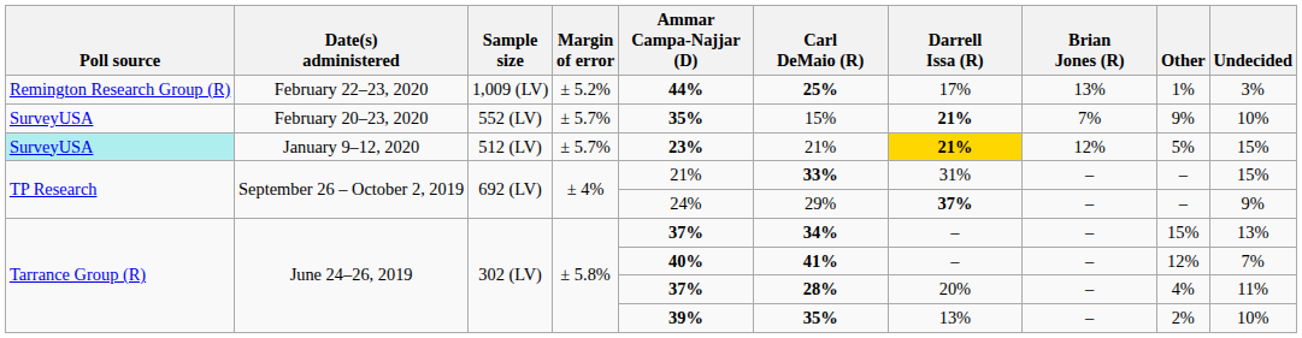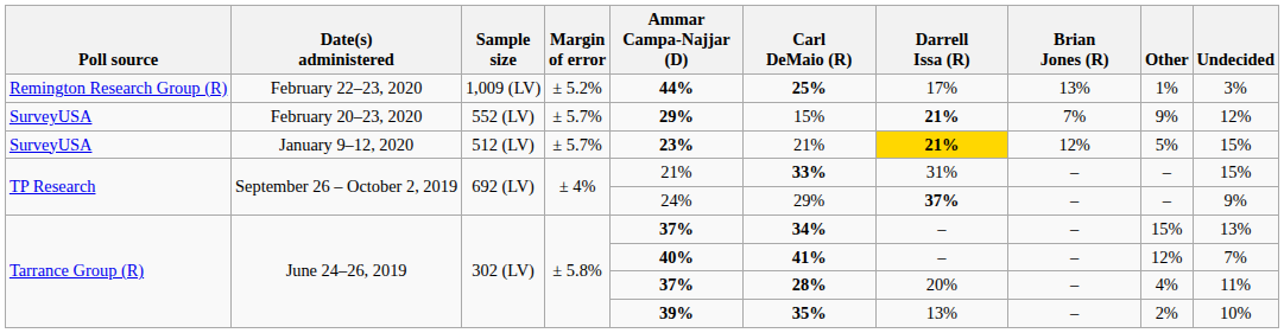 <table class="wikitable" style="font-size:90%;text-align:center;">
 <tr valign=bottom>
 <th>Poll source</th>
 <th>Date(s)<br>administered</th>
 <th>Sample<br>size</th>
 <th>Margin<br>of error</th>
 <th style="width:105px;">Ammar<br>Campa-Najjar (D)</th>
 <th style="width:105px;">Carl<br>DeMaio (R)</th>
 <th style="width:105px;">Darrell<br>Issa (R)</th>
 <th style="width:105px;">Brian<br>Jones (R)</th>
 <th>Other</th>
 <th>Undecided</th>
 </tr>
 <tr>
 <td style="text-align:left;"><a href='#'>Remington Research Group (R)</a></td>
 <td>February 22–23, 2020</td>
 <td>1,009 (LV)</td>
 <td>± 5.2%</td>
 <td><strong>44%</strong></td>
 <td><strong>25%</strong></td>
 <td>17%</td>
 <td>13%</td>
 <td>1%</td>
 <td>3%</td>
 </tr>
 <tr>
 <td style="text-align:left;"><a href='#'>SurveyUSA</a></td>
 <td>February 20–23, 2020</td>
 <td>552 (LV)</td>
 <td>± 5.7%</td>
-<td><strong>35%</strong></td>
+<td><strong>29%</strong></td>
 <td>15%</td>
 <td><strong>21%</strong></td>
 <td>7%</td>
 <td>9%</td>
-<td>10%</td>
+<td>12%</td>
 </tr>
 <tr>
-<td style="background: paleturquoise; text-align:left;"><a href='#'>SurveyUSA</a></td>
+<td style="text-align:left;"><a href='#'>SurveyUSA</a></td>
 <td>January 9–12, 2020</td>
 <td>512 (LV)</td>
 <td>± 5.7%</td>
 <td><strong>23%</strong></td>
 <td>21%</td>
 <td style="background: gold;"><strong>21%</strong></td>
 <td>12%</td>
 <td>5%</td>
 <td>15%</td>
 </tr>
 <tr>
 <td rowspan=2 style="text-align:left;"><a href='#'>TP Research</a></td>
 <td rowspan=2>September 26 – October 2, 2019</td>
 <td rowspan=2>692 (LV)</td>
 <td rowspan=2>± 4%</td>
 <td>21%</td>
 <td><strong>33%</strong></td>
 <td>31%</td>
 <td>–</td>
 <td>–</td>
 <td>15%</td>
 </tr>
 <tr>
 <td>24%</td>
 <td>29%</td>
 <td><strong>37%</strong></td>
 <td>–</td>
 <td>–</td>
 <td>9%</td>
 </tr>
 <tr>
 <td rowspan=4 style="text-align:left;"><a href='#'>Tarrance Group (R)</a></td>
 <td rowspan=4>June 24–26, 2019</td>
 <td rowspan=4>302 (LV)</td>
 <td rowspan=4>± 5.8%</td>
 <td><strong>37%</strong></td>
 <td><strong>34%</strong></td>
 <td>–</td>
 <td>–</td>
 <td>15%</td>
 <td>13%</td>
 </tr>
 <tr>
 <td><strong>40%</strong></td>
 <td><strong>41%</strong></td>
 <td>–</td>
 <td>–</td>
 <td>12%</td>
 <td>7%</td>
 </tr>
 <tr>
 <td><strong>37%</strong></td>
 <td><strong>28%</strong></td>
 <td>20%</td>
 <td>–</td>
 <td>4%</td>
 <td>11%</td>
 </tr>
 <tr>
 <td><strong>39%</strong></td>
 <td><strong>35%</strong></td>
 <td>13%</td>
 <td>–</td>
 <td>2%</td>
 <td>10%</td>
 </tr>
 </table>
